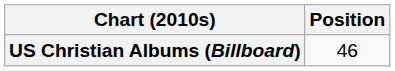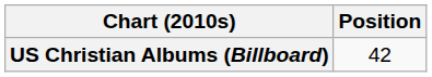 <table class="wikitable plainrowheaders" style="text-align:center">
 <tr>
 <th scope="col">Chart (2010s)</th>
 <th scope="col">Position</th>
 </tr>
 <tr>
 <th scope="row">US Christian Albums (<em>Billboard</em>)</th>
-<td>46</td>
+<td>42</td>
 </tr>
 </table>
